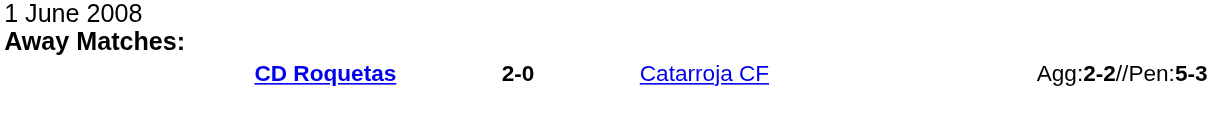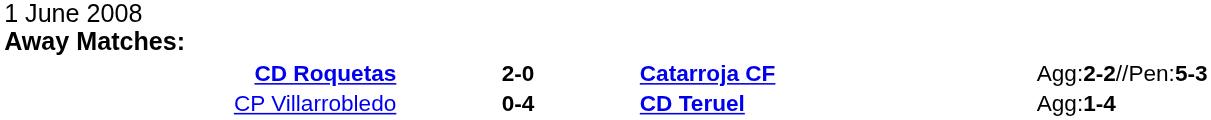 <table width=100% cellspacing=1>
 <tr>
 <th width=20%></th>
 <th width=12%></th>
 <th width=20%></th>
 <th></th>
 </tr>
 <tr>
 <td>1 June 2008<br><strong>Away Matches:</strong></td>
 </tr>
 <tr style=font-size:90%>
 <td align=right><strong><a href='#'>CD Roquetas</a></strong></td>
 <td align=center><strong>2-0</strong></td>
-<td><a href='#'>Catarroja CF</a></td>
+<td><strong><a href='#'>Catarroja CF</a></strong></td>
 <td>Agg:<strong>2-2</strong>//Pen:<strong>5-3</strong></td>
 </tr>
+<tr style=font-size:90%>
+<td align=right><a href='#'>CP Villarrobledo</a></td>
+<td align=center><strong>0-4</strong></td>
+<td><strong><a href='#'>CD Teruel</a></strong></td>
+<td>Agg:<strong>1-4</strong></td>
+</tr>
 </table>
